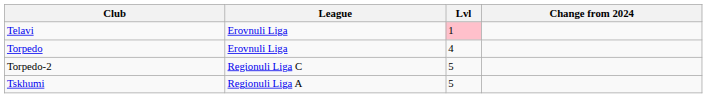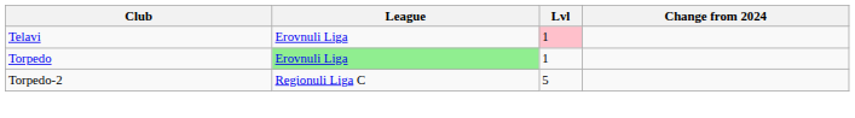 <table class="wikitable sortable" width=100% style="font-size:85%">
 <tr>
 <th width=10%>Club</th>
 <th width=10%>League</th>
 <th width=1%>Lvl</th>
 <th width=10%>Change from 2024</th>
 </tr>
 <tr>
 <td><a href='#'>Telavi</a></td>
 <td><a href='#'>Erovnuli Liga</a></td>
 <td style="background: pink;">1</td>
 <td></td>
 </tr>
 <tr>
 <td><a href='#'>Torpedo</a></td>
-<td><a href='#'>Erovnuli Liga</a></td>
-<td>4</td>
+<td style="background: lightgreen;"><a href='#'>Erovnuli Liga</a></td>
+<td>1</td>
 <td></td>
 </tr>
 <tr>
 <td>Torpedo-2</td>
 <td><a href='#'>Regionuli Liga</a> C</td>
 <td>5</td>
 <td></td>
 </tr>
-<tr>
-<td><a href='#'>Tskhumi</a></td>
-<td><a href='#'>Regionuli Liga</a> A</td>
-<td>5</td>
-<td></td>
-</tr>
 </table>
